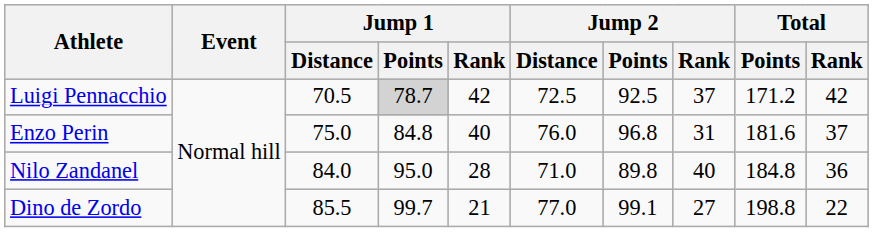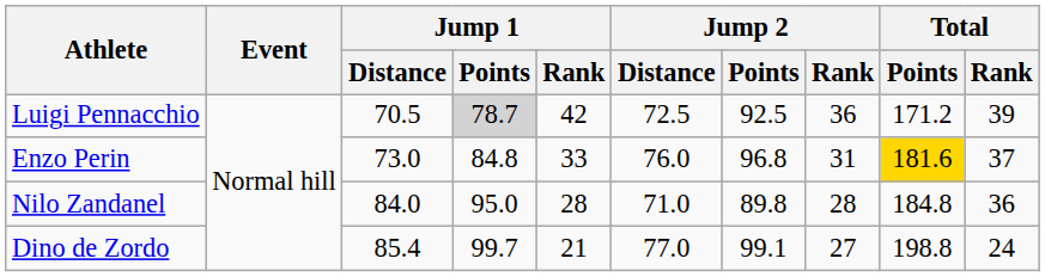 <table class="wikitable" style="font-size:90%">
 <tr>
 <th rowspan="2">Athlete</th>
 <th rowspan="2">Event</th>
 <th colspan="3">Jump 1</th>
 <th colspan="3">Jump 2</th>
 <th colspan="2">Total</th>
 </tr>
 <tr>
 <th>Distance</th>
 <th>Points</th>
 <th>Rank</th>
 <th>Distance</th>
 <th>Points</th>
 <th>Rank</th>
 <th>Points</th>
 <th>Rank</th>
 </tr>
 <tr>
 <td><a href='#'>Luigi Pennacchio</a></td>
 <td rowspan="4">Normal hill</td>
 <td align="center">70.5</td>
 <td align="center" style="background: lightgrey;">78.7</td>
 <td align="center">42</td>
 <td align="center">72.5</td>
 <td align="center">92.5</td>
-<td align="center">37</td>
+<td align="center">36</td>
 <td align="center">171.2</td>
-<td align="center">42</td>
+<td align="center">39</td>
 </tr>
 <tr>
 <td><a href='#'>Enzo Perin</a></td>
-<td align="center">75.0</td>
+<td align="center">73.0</td>
 <td align="center">84.8</td>
-<td align="center">40</td>
+<td align="center">33</td>
 <td align="center">76.0</td>
 <td align="center">96.8</td>
 <td align="center">31</td>
-<td align="center">181.6</td>
+<td align="center" style="background: gold;">181.6</td>
 <td align="center">37</td>
 </tr>
 <tr>
 <td><a href='#'>Nilo Zandanel</a></td>
 <td align="center">84.0</td>
 <td align="center">95.0</td>
 <td align="center">28</td>
 <td align="center">71.0</td>
 <td align="center">89.8</td>
-<td align="center">40</td>
+<td align="center">28</td>
 <td align="center">184.8</td>
 <td align="center">36</td>
 </tr>
 <tr>
 <td><a href='#'>Dino de Zordo</a></td>
-<td align="center">85.5</td>
+<td align="center">85.4</td>
 <td align="center">99.7</td>
 <td align="center">21</td>
 <td align="center">77.0</td>
 <td align="center">99.1</td>
 <td align="center">27</td>
 <td align="center">198.8</td>
-<td align="center">22</td>
+<td align="center">24</td>
 </tr>
 </table>
